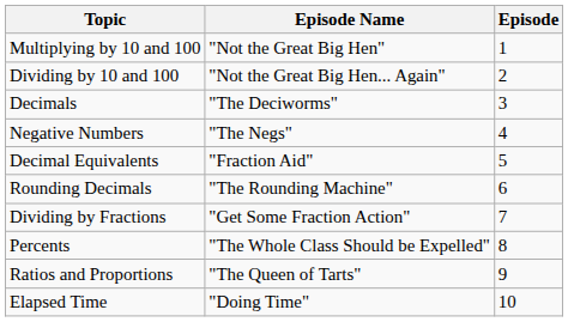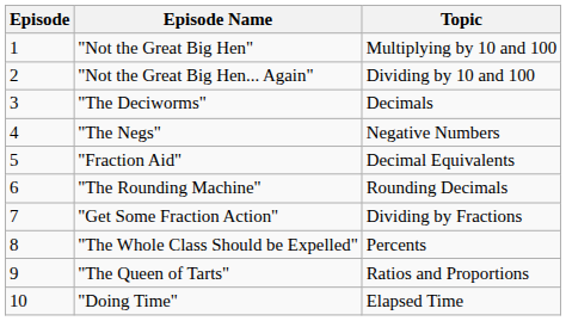 <table class="wikitable">
 <tr>
+<th>Episode</th>
+<th>Episode Name</th>
 <th>Topic</th>
-<th>Episode Name</th>
-<th>Episode</th>
 </tr>
 <tr>
+<td>1</td>
+<td>"Not the Great Big Hen"</td>
 <td>Multiplying by 10 and 100</td>
-<td>"Not the Great Big Hen"</td>
-<td>1</td>
 </tr>
 <tr>
+<td>2</td>
+<td>"Not the Great Big Hen... Again"</td>
 <td>Dividing by 10 and 100</td>
-<td>"Not the Great Big Hen... Again"</td>
-<td>2</td>
 </tr>
 <tr>
+<td>3</td>
+<td>"The Deciworms"</td>
 <td>Decimals</td>
-<td>"The Deciworms"</td>
-<td>3</td>
 </tr>
 <tr>
+<td>4</td>
+<td>"The Negs"</td>
 <td>Negative Numbers</td>
-<td>"The Negs"</td>
-<td>4</td>
 </tr>
 <tr>
+<td>5</td>
+<td>"Fraction Aid"</td>
 <td>Decimal Equivalents</td>
-<td>"Fraction Aid"</td>
-<td>5</td>
 </tr>
 <tr>
+<td>6</td>
+<td>"The Rounding Machine"</td>
 <td>Rounding Decimals</td>
-<td>"The Rounding Machine"</td>
-<td>6</td>
 </tr>
 <tr>
+<td>7</td>
+<td>"Get Some Fraction Action"</td>
 <td>Dividing by Fractions</td>
-<td>"Get Some Fraction Action"</td>
-<td>7</td>
 </tr>
 <tr>
+<td>8</td>
+<td>"The Whole Class Should be Expelled"</td>
 <td>Percents</td>
-<td>"The Whole Class Should be Expelled"</td>
-<td>8</td>
 </tr>
 <tr>
+<td>9</td>
+<td>"The Queen of Tarts"</td>
 <td>Ratios and Proportions</td>
-<td>"The Queen of Tarts"</td>
-<td>9</td>
 </tr>
 <tr>
+<td>10</td>
+<td>"Doing Time"</td>
 <td>Elapsed Time</td>
-<td>"Doing Time"</td>
-<td>10</td>
 </tr>
 </table>
